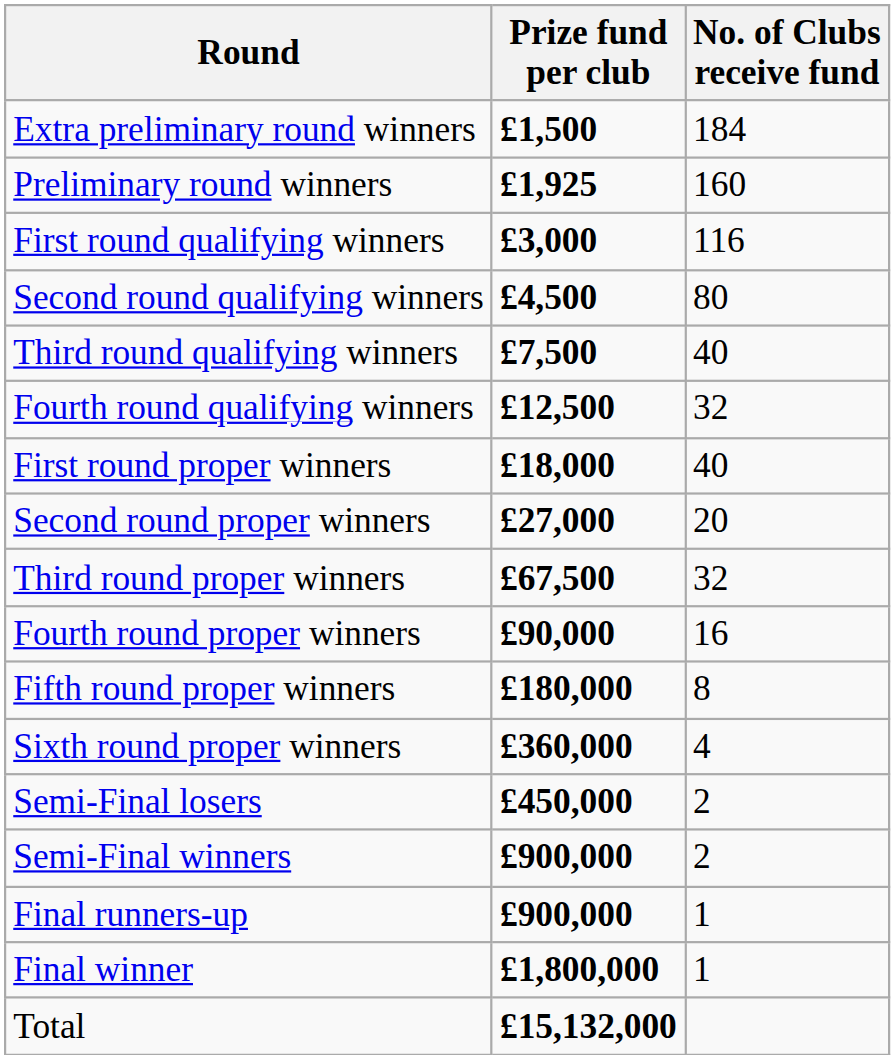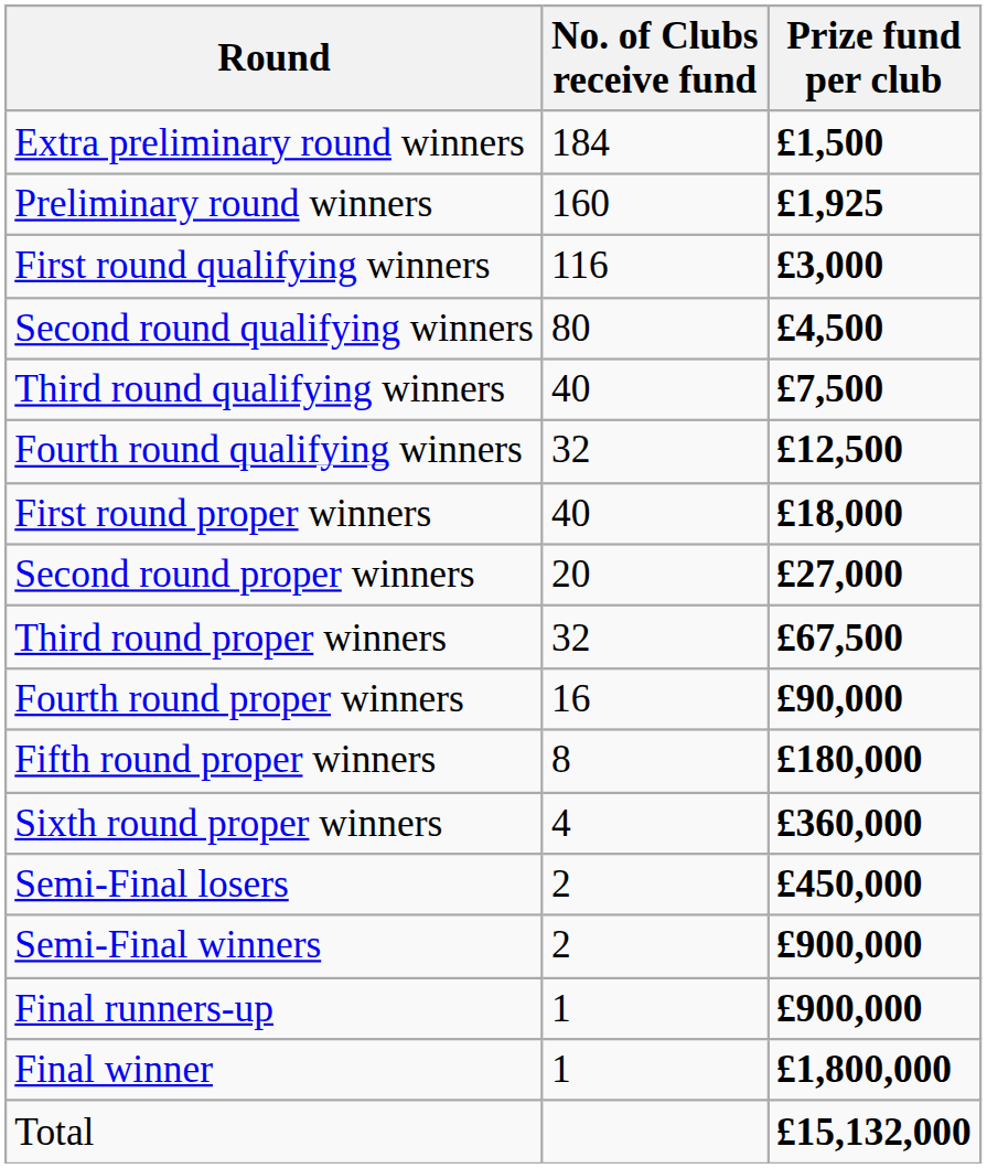 <table class="wikitable">
 <tr>
 <th>Round</th>
+<th>No. of Clubs<br>receive fund</th>
 <th>Prize fund<br>per club</th>
-<th>No. of Clubs<br>receive fund</th>
 </tr>
 <tr>
 <td><a href='#'>Extra preliminary round</a> winners</td>
+<td>184</td>
 <td><strong>£1,500</strong></td>
-<td>184</td>
 </tr>
 <tr>
 <td><a href='#'>Preliminary round</a> winners</td>
+<td>160</td>
 <td><strong>£1,925</strong></td>
-<td>160</td>
 </tr>
 <tr>
 <td><a href='#'>First round qualifying</a> winners</td>
+<td>116</td>
 <td><strong>£3,000</strong></td>
-<td>116</td>
 </tr>
 <tr>
 <td><a href='#'>Second round qualifying</a> winners</td>
+<td>80</td>
 <td><strong>£4,500</strong></td>
-<td>80</td>
 </tr>
 <tr>
 <td><a href='#'>Third round qualifying</a> winners</td>
+<td>40</td>
 <td><strong>£7,500</strong></td>
-<td>40</td>
 </tr>
 <tr>
 <td><a href='#'>Fourth round qualifying</a> winners</td>
+<td>32</td>
 <td><strong>£12,500</strong></td>
-<td>32</td>
 </tr>
 <tr>
 <td><a href='#'>First round proper</a> winners</td>
+<td>40</td>
 <td><strong>£18,000</strong></td>
-<td>40</td>
 </tr>
 <tr>
 <td><a href='#'>Second round proper</a> winners</td>
+<td>20</td>
 <td><strong>£27,000</strong></td>
-<td>20</td>
 </tr>
 <tr>
 <td><a href='#'>Third round proper</a> winners</td>
+<td>32</td>
 <td><strong>£67,500</strong></td>
-<td>32</td>
 </tr>
 <tr>
 <td><a href='#'>Fourth round proper</a> winners</td>
+<td>16</td>
 <td><strong>£90,000</strong></td>
-<td>16</td>
 </tr>
 <tr>
 <td><a href='#'>Fifth round proper</a> winners</td>
+<td>8</td>
 <td><strong>£180,000</strong></td>
-<td>8</td>
 </tr>
 <tr>
 <td><a href='#'>Sixth round proper</a> winners</td>
+<td>4</td>
 <td><strong>£360,000</strong></td>
-<td>4</td>
 </tr>
 <tr>
 <td><a href='#'>Semi-Final losers</a></td>
+<td>2</td>
 <td><strong>£450,000</strong></td>
-<td>2</td>
 </tr>
 <tr>
 <td><a href='#'>Semi-Final winners</a></td>
+<td>2</td>
 <td><strong>£900,000</strong></td>
-<td>2</td>
 </tr>
 <tr>
 <td><a href='#'>Final runners-up</a></td>
+<td>1</td>
 <td><strong>£900,000</strong></td>
-<td>1</td>
 </tr>
 <tr>
 <td><a href='#'>Final winner</a></td>
+<td>1</td>
 <td><strong>£1,800,000</strong></td>
-<td>1</td>
 </tr>
 <tr>
 <td>Total</td>
+<td></td>
 <td><strong>£15,132,000</strong></td>
-<td></td>
 </tr>
 </table>
